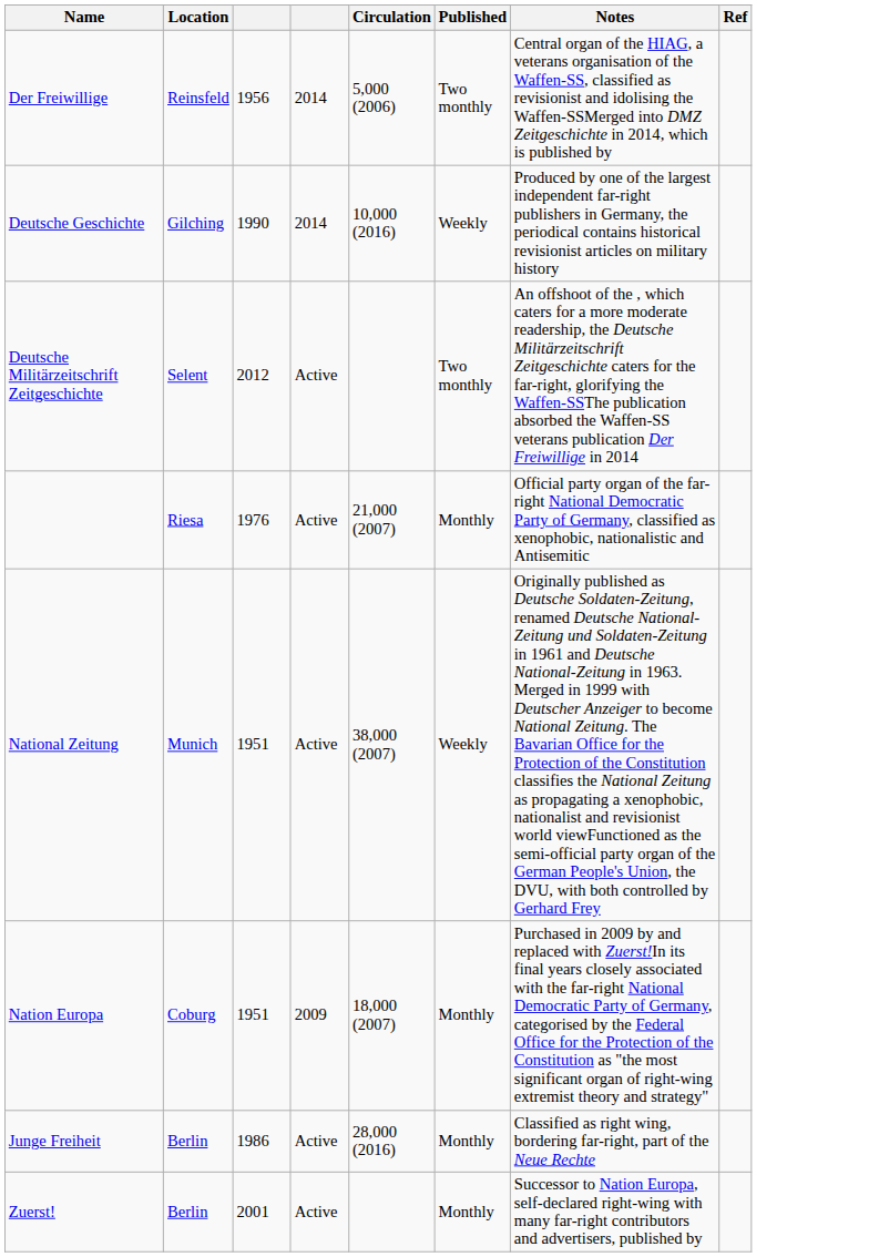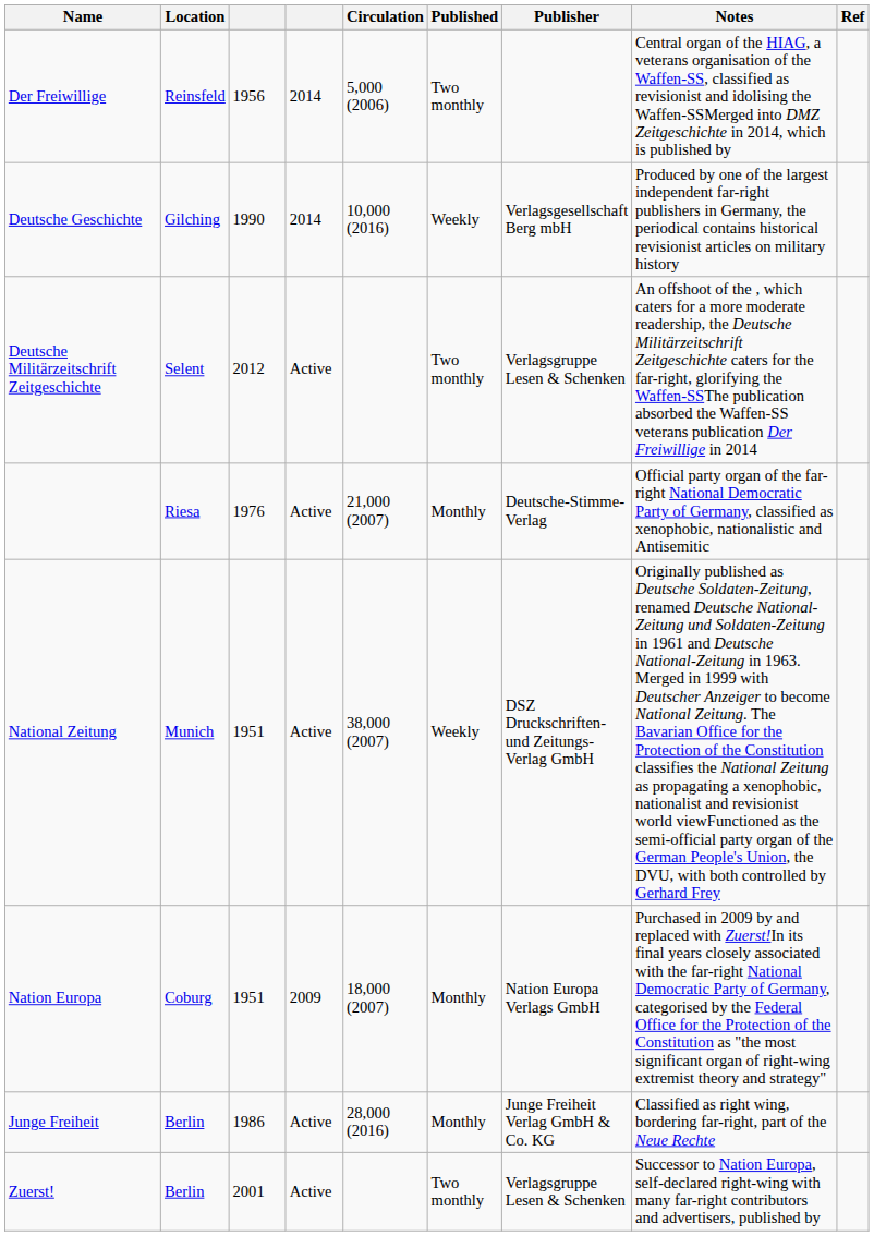 <table class="wikitable sortable">
 <tr align="center" style="background:#dfdfdf">
 <th width="150" scope=col><strong>Name</strong></th>
 <th width="50" scope=col><strong>Location</strong></th>
 <th width="50" scope=col><strong></strong></th>
 <th width="50" scope=col><strong></strong></th>
 <th width="70" scope=col><strong>Circulation</strong></th>
 <th width="50" scope=col><strong>Published</strong></th>
+<th width="100" scope=col><strong>Publisher</strong></th>
 <th width="200" scope=col><strong>Notes</strong></th>
 <th scope=col class=unsortable><strong>Ref</strong></th>
 </tr>
 <tr align="left">
 <td><a href='#'>Der Freiwillige</a></td>
 <td><a href='#'>Reinsfeld</a></td>
 <td>1956</td>
 <td>2014</td>
 <td>5,000 (2006)</td>
 <td>Two monthly</td>
+<td></td>
 <td>Central organ of the <a href='#'>HIAG</a>, a veterans organisation of the <a href='#'>Waffen-SS</a>, classified as revisionist and idolising the Waffen-SSMerged into <em>DMZ Zeitgeschichte</em> in 2014, which is published by </td>
 <td></td>
 </tr>
 <tr align="left">
 <td><a href='#'>Deutsche Geschichte</a></td>
 <td><a href='#'>Gilching</a></td>
 <td>1990</td>
 <td>2014</td>
 <td>10,000 (2016)</td>
 <td>Weekly</td>
+<td>Verlagsgesellschaft Berg mbH</td>
 <td>Produced by one of the largest independent far-right publishers in Germany, the periodical contains historical revisionist articles on military history</td>
 <td></td>
 </tr>
 <tr align="left">
 <td><a href='#'>Deutsche Militärzeitschrift Zeitgeschichte</a></td>
 <td><a href='#'>Selent</a></td>
 <td>2012</td>
 <td>Active</td>
 <td></td>
 <td>Two monthly</td>
+<td>Verlagsgruppe Lesen & Schenken</td>
 <td>An offshoot of the <em></em>, which caters for a more moderate readership, the <em>Deutsche Militärzeitschrift Zeitgeschichte</em> caters for the far-right, glorifying the <a href='#'>Waffen-SS</a>The publication absorbed the Waffen-SS veterans publication <em><a href='#'>Der Freiwillige</a></em> in 2014</td>
 <td></td>
 </tr>
 <tr align="left">
 <td></td>
 <td><a href='#'>Riesa</a></td>
 <td>1976</td>
 <td>Active</td>
 <td>21,000 (2007)</td>
 <td>Monthly</td>
+<td>Deutsche-Stimme-Verlag</td>
 <td>Official party organ of the far-right <a href='#'>National Democratic Party of Germany</a>, classified as xenophobic, nationalistic and Antisemitic</td>
 <td></td>
 </tr>
 <tr align="left">
 <td><a href='#'>National Zeitung</a></td>
 <td><a href='#'>Munich</a></td>
 <td>1951</td>
 <td>Active</td>
 <td>38,000 (2007)</td>
 <td>Weekly</td>
+<td>DSZ Druckschriften- und Zeitungs-Verlag GmbH</td>
 <td>Originally published as <em>Deutsche Soldaten-Zeitung</em>, renamed <em>Deutsche National-Zeitung und Soldaten-Zeitung</em> in 1961 and <em>Deutsche National-Zeitung</em> in 1963. Merged in 1999 with <em>Deutscher Anzeiger</em> to become <em>National Zeitung</em>. The <a href='#'>Bavarian Office for the Protection of the Constitution</a> classifies the <em>National Zeitung</em> as propagating a xenophobic, nationalist and revisionist world viewFunctioned as the semi-official party organ of the <a href='#'>German People's Union</a>, the DVU, with both controlled by <a href='#'>Gerhard Frey</a></td>
 <td></td>
 </tr>
 <tr align="left">
 <td><a href='#'>Nation Europa</a></td>
 <td><a href='#'>Coburg</a></td>
 <td>1951</td>
 <td>2009</td>
 <td>18,000 (2007)</td>
 <td>Monthly</td>
+<td>Nation Europa Verlags GmbH</td>
 <td>Purchased in 2009 by  and replaced with <em><a href='#'>Zuerst!</a></em>In its final years closely associated with the far-right <a href='#'>National Democratic Party of Germany</a>, categorised by the <a href='#'>Federal Office for the Protection of the Constitution</a> as "the most significant organ of right-wing extremist theory and strategy"</td>
 <td></td>
 </tr>
 <tr align="left">
 <td><a href='#'>Junge Freiheit</a></td>
 <td><a href='#'>Berlin</a></td>
 <td>1986</td>
 <td>Active</td>
 <td>28,000 (2016)</td>
 <td>Monthly</td>
+<td>Junge Freiheit Verlag GmbH & Co. KG</td>
 <td>Classified as right wing, bordering far-right, part of the <em><a href='#'>Neue Rechte</a></em></td>
 <td></td>
 </tr>
 <tr align="left">
 <td><a href='#'>Zuerst!</a></td>
 <td><a href='#'>Berlin</a></td>
 <td>2001</td>
 <td>Active</td>
 <td></td>
-<td>Monthly</td>
+<td>Two monthly</td>
+<td>Verlagsgruppe Lesen & Schenken</td>
 <td>Successor to <a href='#'>Nation Europa</a>, self-declared right-wing with many far-right contributors and advertisers, published by </td>
 <td></td>
 </tr>
 </table>
